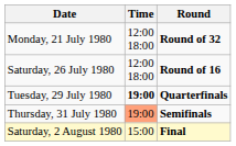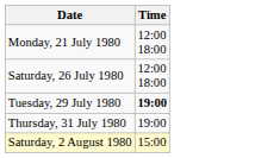 <table class="wikitable">
 <tr>
 <th>Date</th>
 <th>Time</th>
-<th>Round</th>
 </tr>
 <tr>
 <td>Monday, 21 July 1980</td>
 <td>12:00<br>18:00</td>
-<td><strong>Round of 32</strong></td>
 </tr>
 <tr>
 <td>Saturday, 26 July 1980</td>
 <td>12:00<br>18:00</td>
-<td><strong>Round of 16</strong></td>
 </tr>
 <tr>
 <td>Tuesday, 29 July 1980</td>
 <td><strong>19:00</strong></td>
-<td><strong>Quarterfinals</strong></td>
 </tr>
 <tr>
 <td>Thursday, 31 July 1980</td>
-<td style="background: lightsalmon;">19:00</td>
-<td><strong>Semifinals</strong></td>
+<td>19:00</td>
 </tr>
 <tr style=background:lemonchiffon>
 <td>Saturday, 2 August 1980</td>
 <td>15:00</td>
-<td><strong>Final</strong></td>
 </tr>
 </table>
